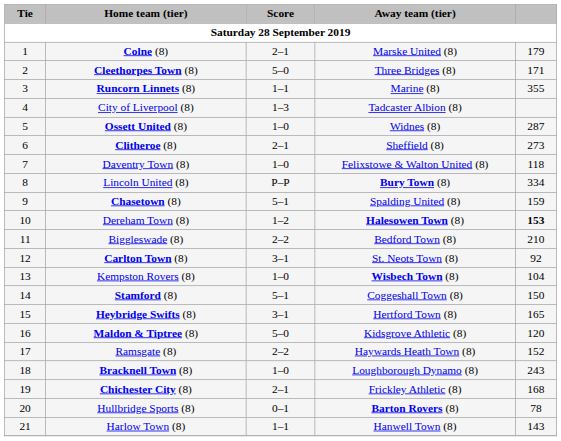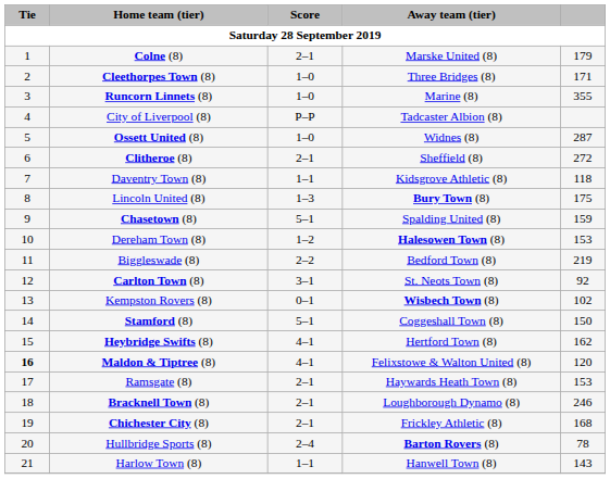 <table class="wikitable" style="width: 700px; background:WhiteSmoke; text-align:center; font-size:90%">
 <tr>
 <td scope="col" style="width:  7.50%; background:silver;"><strong>Tie</strong></td>
 <td scope="col" style="width: 36.25%; background:silver;"><strong>Home team (tier)</strong></td>
 <td scope="col" style="width: 12.50%; background:silver;"><strong>Score</strong></td>
 <td scope="col" style="width: 36.25%; background:silver;"><strong>Away team (tier)</strong></td>
 <td scope="col" style="width:  7.50%; background:silver;"><strong></strong></td>
 </tr>
 <tr>
 <td colspan="5" style= background:White><strong>Saturday 28 September 2019</strong></td>
 </tr>
 <tr>
 <td>1</td>
 <td><strong><a href='#'>Colne</a></strong> (8)</td>
 <td>2–1</td>
 <td><a href='#'>Marske United</a> (8)</td>
 <td>179</td>
 </tr>
 <tr>
 <td>2</td>
 <td><strong><a href='#'>Cleethorpes Town</a></strong> (8)</td>
-<td>5–0</td>
+<td>1–0</td>
 <td><a href='#'>Three Bridges</a> (8)</td>
 <td>171</td>
 </tr>
 <tr>
 <td>3</td>
 <td><strong><a href='#'>Runcorn Linnets</a></strong> (8)</td>
-<td>1–1</td>
+<td>1–0</td>
 <td><a href='#'>Marine</a> (8)</td>
 <td>355</td>
 </tr>
 <tr>
 <td>4</td>
 <td><a href='#'>City of Liverpool</a> (8)</td>
-<td>1–3</td>
+<td>P–P</td>
 <td><a href='#'>Tadcaster Albion</a> (8)</td>
 <td></td>
 </tr>
 <tr>
 <td>5</td>
 <td><strong><a href='#'>Ossett United</a></strong> (8)</td>
 <td>1–0</td>
 <td><a href='#'>Widnes</a> (8)</td>
 <td>287</td>
 </tr>
 <tr>
 <td>6</td>
 <td><strong><a href='#'>Clitheroe</a></strong> (8)</td>
 <td>2–1</td>
 <td><a href='#'>Sheffield</a> (8)</td>
-<td>273</td>
+<td>272</td>
 </tr>
 <tr>
 <td>7</td>
 <td><a href='#'>Daventry Town</a> (8)</td>
-<td>1–0</td>
-<td><a href='#'>Felixstowe & Walton United</a> (8)</td>
+<td>1–1</td>
+<td><a href='#'>Kidsgrove Athletic</a> (8)</td>
 <td>118</td>
 </tr>
 <tr>
 <td>8</td>
 <td><a href='#'>Lincoln United</a> (8)</td>
-<td>P–P</td>
+<td>1–3</td>
 <td><strong><a href='#'>Bury Town</a></strong> (8)</td>
-<td>334</td>
+<td>175</td>
 </tr>
 <tr>
 <td>9</td>
 <td><strong><a href='#'>Chasetown</a></strong> (8)</td>
 <td>5–1</td>
 <td><a href='#'>Spalding United</a> (8)</td>
 <td>159</td>
 </tr>
 <tr>
 <td>10</td>
 <td><a href='#'>Dereham Town</a> (8)</td>
 <td>1–2</td>
 <td><strong><a href='#'>Halesowen Town</a></strong> (8)</td>
-<td><strong>153</strong></td>
+<td>153</td>
 </tr>
 <tr>
 <td>11</td>
 <td><a href='#'>Biggleswade</a> (8)</td>
 <td>2–2</td>
 <td><a href='#'>Bedford Town</a> (8)</td>
-<td>210</td>
+<td>219</td>
 </tr>
 <tr>
 <td>12</td>
 <td><strong><a href='#'>Carlton Town</a></strong> (8)</td>
 <td>3–1</td>
 <td><a href='#'>St. Neots Town</a> (8)</td>
 <td>92</td>
 </tr>
 <tr>
 <td>13</td>
 <td><a href='#'>Kempston Rovers</a> (8)</td>
-<td>1–0</td>
+<td>0–1</td>
 <td><strong><a href='#'>Wisbech Town</a></strong> (8)</td>
-<td>104</td>
+<td>102</td>
 </tr>
 <tr>
 <td>14</td>
 <td><strong><a href='#'>Stamford</a></strong> (8)</td>
 <td>5–1</td>
 <td><a href='#'>Coggeshall Town</a> (8)</td>
 <td>150</td>
 </tr>
 <tr>
 <td>15</td>
 <td><strong><a href='#'>Heybridge Swifts</a></strong> (8)</td>
-<td>3–1</td>
+<td>4–1</td>
 <td><a href='#'>Hertford Town</a> (8)</td>
-<td>165</td>
+<td>162</td>
 </tr>
 <tr>
-<td>16</td>
+<td><strong>16</strong></td>
 <td><strong><a href='#'>Maldon & Tiptree</a></strong> (8)</td>
-<td>5–0</td>
-<td><a href='#'>Kidsgrove Athletic</a> (8)</td>
+<td>4–1</td>
+<td><a href='#'>Felixstowe & Walton United</a> (8)</td>
 <td>120</td>
 </tr>
 <tr>
 <td>17</td>
 <td><a href='#'>Ramsgate</a> (8)</td>
-<td>2–2</td>
+<td>2–1</td>
 <td><a href='#'>Haywards Heath Town</a> (8)</td>
-<td>152</td>
+<td>153</td>
 </tr>
 <tr>
 <td>18</td>
 <td><strong><a href='#'>Bracknell Town</a></strong> (8)</td>
-<td>1–0</td>
+<td>2–1</td>
 <td><a href='#'>Loughborough Dynamo</a> (8)</td>
-<td>243</td>
+<td>246</td>
 </tr>
 <tr>
 <td>19</td>
 <td><strong><a href='#'>Chichester City</a></strong> (8)</td>
 <td>2–1</td>
 <td><a href='#'>Frickley Athletic</a> (8)</td>
 <td>168</td>
 </tr>
 <tr>
 <td>20</td>
 <td><a href='#'>Hullbridge Sports</a> (8)</td>
-<td>0–1</td>
+<td>2–4</td>
 <td><strong><a href='#'>Barton Rovers</a></strong> (8)</td>
 <td>78</td>
 </tr>
 <tr>
 <td>21</td>
 <td><a href='#'>Harlow Town</a> (8)</td>
 <td>1–1</td>
 <td><a href='#'>Hanwell Town</a> (8)</td>
 <td>143</td>
 </tr>
 <tr>
 </tr>
 </table>
